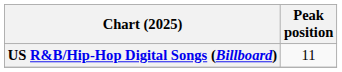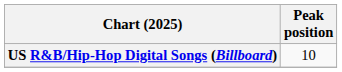 <table class="wikitable sortable plainrowheaders" style="text-align:center">
 <tr>
 <th scope="col">Chart (2025)</th>
 <th scope="col">Peak<br> position</th>
 </tr>
 <tr>
 <th scope="row">US <a href='#'>R&B/Hip-Hop Digital Songs</a> (<em><a href='#'>Billboard</a></em>)</th>
-<td>11</td>
+<td>10</td>
 </tr>
 <tr>
 </tr>
 </table>
